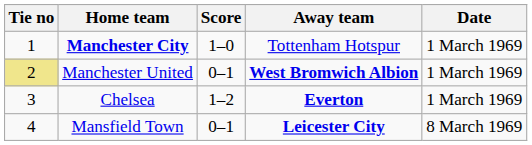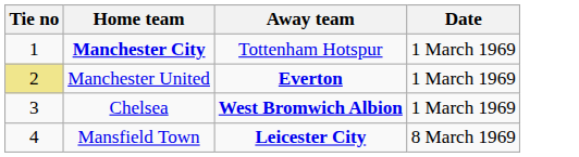 <table class="wikitable" style="text-align: center">
 <tr>
 <th>Tie no</th>
 <th>Home team</th>
-<th>Score</th>
 <th>Away team</th>
 <th>Date</th>
 </tr>
 <tr>
 <td>1</td>
 <td><strong><a href='#'>Manchester City</a></strong></td>
-<td>1–0</td>
 <td><a href='#'>Tottenham Hotspur</a></td>
 <td>1 March 1969</td>
 </tr>
 <tr>
 <td style="background: khaki;">2</td>
 <td><a href='#'>Manchester United</a></td>
-<td>0–1</td>
-<td><strong><a href='#'>West Bromwich Albion</a></strong></td>
+<td><strong><a href='#'>Everton</a></strong></td>
 <td>1 March 1969</td>
 </tr>
 <tr>
 <td>3</td>
 <td><a href='#'>Chelsea</a></td>
-<td>1–2</td>
-<td><strong><a href='#'>Everton</a></strong></td>
+<td><strong><a href='#'>West Bromwich Albion</a></strong></td>
 <td>1 March 1969</td>
 </tr>
 <tr>
 <td>4</td>
 <td><a href='#'>Mansfield Town</a></td>
-<td>0–1</td>
 <td><strong><a href='#'>Leicester City</a></strong></td>
 <td>8 March 1969</td>
 </tr>
 </table>
